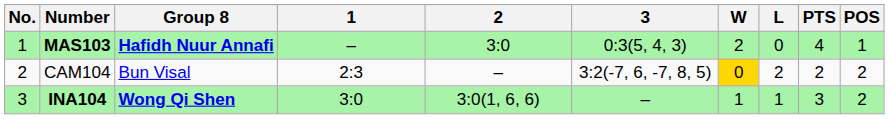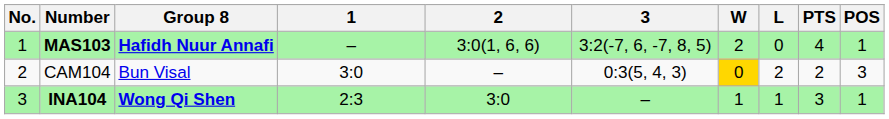 <table class=wikitable style="text-align:center;">
 <tr>
 <th>No.</th>
 <th>Number</th>
 <th>Group 8</th>
 <th width=130>1</th>
 <th width=130>2</th>
 <th width=130>3</th>
 <th width=30>W</th>
 <th width=30>L</th>
 <th width=30>PTS</th>
 <th width=30>POS</th>
 </tr>
 <tr bgcolor=#a7f3a7>
 <td>1</td>
 <td><strong>MAS103</strong></td>
 <td style="text-align:left;"> <strong><a href='#'>Hafidh Nuur Annafi</a></strong></td>
 <td>–</td>
-<td>3:0</td>
-<td>0:3(5, 4, 3)</td>
+<td>3:0(1, 6, 6)</td>
+<td>3:2(-7, 6, -7, 8, 5)</td>
 <td>2</td>
 <td>0</td>
 <td>4</td>
 <td>1</td>
 </tr>
 <tr>
 <td>2</td>
 <td>CAM104</td>
 <td style="text-align:left;"> <a href='#'>Bun Visal</a></td>
-<td>2:3</td>
+<td>3:0</td>
 <td>–</td>
-<td>3:2(-7, 6, -7, 8, 5)</td>
+<td>0:3(5, 4, 3)</td>
 <td style="background: gold;">0</td>
 <td>2</td>
 <td>2</td>
-<td>2</td>
+<td>3</td>
 </tr>
 <tr bgcolor=#a7f3a7>
 <td>3</td>
 <td><strong>INA104</strong></td>
 <td style="text-align:left;"> <strong><a href='#'>Wong Qi Shen</a></strong></td>
+<td>2:3</td>
 <td>3:0</td>
-<td>3:0(1, 6, 6)</td>
 <td>–</td>
 <td>1</td>
 <td>1</td>
 <td>3</td>
-<td>2</td>
+<td>1</td>
 </tr>
 </table>
